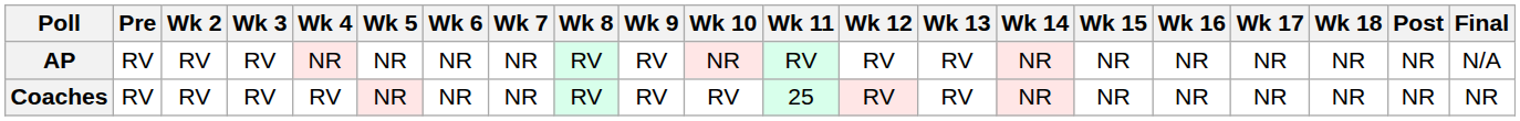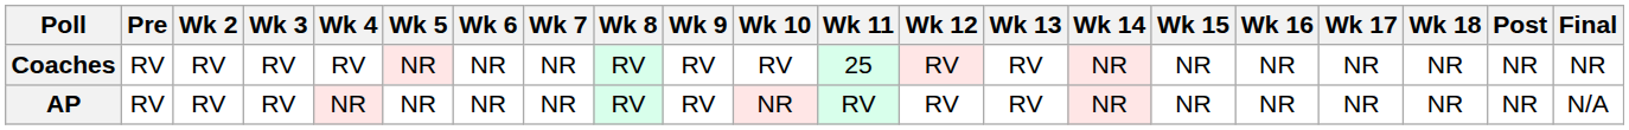 <table class="wikitable" style="white-space:nowrap;text-align:center;">
 <tr>
 <th>Poll</th>
 <th>Pre</th>
 <th>Wk 2</th>
 <th>Wk 3</th>
 <th>Wk 4</th>
 <th>Wk 5</th>
 <th>Wk 6</th>
 <th>Wk 7</th>
 <th>Wk 8</th>
 <th>Wk 9</th>
 <th>Wk 10</th>
 <th>Wk 11</th>
 <th>Wk 12</th>
 <th>Wk 13</th>
 <th>Wk 14</th>
 <th>Wk 15</th>
 <th>Wk 16</th>
 <th>Wk 17</th>
 <th>Wk 18</th>
 <th>Post</th>
 <th>Final</th>
 </tr>
 <tr>
+<th>Coaches</th>
+<td style="background:#FFF;">RV</td>
+<td style="background:#FFF;">RV</td>
+<td style="background:#FFF;">RV</td>
+<td style="background:#FFF;">RV</td>
+<td style="background:#FFE6E6;">NR</td>
+<td style="background:#FFF;">NR</td>
+<td style="background:#FFF;">NR</td>
+<td style="background:#D8FFEB;">RV</td>
+<td style="background:#FFF;">RV</td>
+<td style="background:#FFF;">RV</td>
+<td style="background:#D8FFEB;">25</td>
+<td style="background:#FFE6E6;">RV</td>
+<td style="background:#FFF;">RV</td>
+<td style="background:#FFE6E6;">NR</td>
+<td style="background:#FFF;">NR</td>
+<td style="background:#FFF;">NR</td>
+<td style="background:#FFF;">NR</td>
+<td style="background:#FFF;">NR</td>
+<td style="background:#FFF;">NR</td>
+<td style="background:#FFF;">NR</td>
+</tr>
+<tr>
 <th>AP</th>
 <td style="background:#FFF;">RV</td>
 <td style="background:#FFF;">RV</td>
 <td style="background:#FFF;">RV</td>
 <td style="background:#FFE6E6;">NR</td>
 <td style="background:#FFF;">NR</td>
 <td style="background:#FFF;">NR</td>
 <td style="background:#FFF;">NR</td>
 <td style="background:#D8FFEB;">RV</td>
 <td style="background:#FFF;">RV</td>
 <td style="background:#FFE6E6;">NR</td>
 <td style="background:#D8FFEB;">RV</td>
 <td style="background:#FFF;">RV</td>
 <td style="background:#FFF;">RV</td>
 <td style="background:#FFE6E6;">NR</td>
 <td style="background:#FFF;">NR</td>
 <td style="background:#FFF;">NR</td>
 <td style="background:#FFF;">NR</td>
 <td style="background:#FFF;">NR</td>
 <td style="background:#FFF;">NR</td>
 <td style="background:#FFF;">N/A</td>
 </tr>
-<tr>
-<th>Coaches</th>
-<td style="background:#FFF;">RV</td>
-<td style="background:#FFF;">RV</td>
-<td style="background:#FFF;">RV</td>
-<td style="background:#FFF;">RV</td>
-<td style="background:#FFE6E6;">NR</td>
-<td style="background:#FFF;">NR</td>
-<td style="background:#FFF;">NR</td>
-<td style="background:#D8FFEB;">RV</td>
-<td style="background:#FFF;">RV</td>
-<td style="background:#FFF;">RV</td>
-<td style="background:#D8FFEB;">25</td>
-<td style="background:#FFE6E6;">RV</td>
-<td style="background:#FFF;">RV</td>
-<td style="background:#FFE6E6;">NR</td>
-<td style="background:#FFF;">NR</td>
-<td style="background:#FFF;">NR</td>
-<td style="background:#FFF;">NR</td>
-<td style="background:#FFF;">NR</td>
-<td style="background:#FFF;">NR</td>
-<td style="background:#FFF;">NR</td>
-</tr>
 </table>
